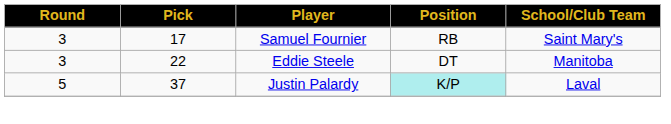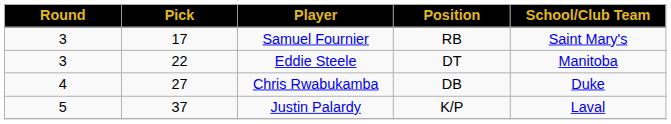 <table class="wikitable sortable">
 <tr>
 <th style="background:black;color:#e1b81e;" width="15%">Round</th>
 <th style="background:black;color:#e1b81e;" width="15%">Pick</th>
 <th style="background:black;color:#e1b81e;" width="20%">Player</th>
 <th style="background:black;color:#e1b81e;" width="15%">Position</th>
 <th style="background:black;color:#e1b81e;" width="20%">School/Club Team</th>
 </tr>
 <tr align="center">
 <td align=center>3</td>
 <td>17</td>
 <td><a href='#'>Samuel Fournier</a></td>
 <td>RB</td>
 <td><a href='#'>Saint Mary's</a></td>
 </tr>
 <tr align="center">
 <td align=center>3</td>
 <td>22</td>
 <td><a href='#'>Eddie Steele</a></td>
 <td>DT</td>
 <td><a href='#'>Manitoba</a></td>
 </tr>
 <tr align="center">
+<td align=center>4</td>
+<td>27</td>
+<td><a href='#'>Chris Rwabukamba</a></td>
+<td>DB</td>
+<td><a href='#'>Duke</a></td>
+</tr>
+<tr align="center">
 <td align=center>5</td>
 <td>37</td>
 <td><a href='#'>Justin Palardy</a></td>
-<td style="background: paleturquoise;">K/P</td>
+<td>K/P</td>
 <td><a href='#'>Laval</a></td>
 </tr>
 <tr>
 </tr>
 </table>
